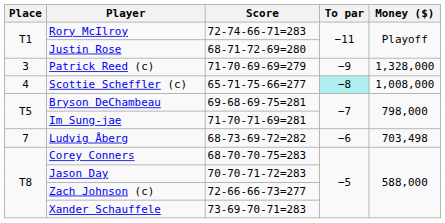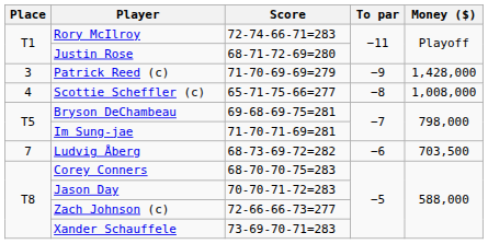 <table class="wikitable" style="width:40em;margin-bottom:0;">
 <tr>
 <th>Place</th>
 <th>Player</th>
 <th>Score</th>
 <th>To par</th>
 <th>Money ($)</th>
 </tr>
 <tr>
 <td rowspan=2 align=center>T1</td>
 <td> <a href='#'>Rory McIlroy</a></td>
 <td>72-74-66-71=283</td>
 <td rowspan=2 align=center>−11</td>
 <td rowspan=2 align=center>Playoff</td>
 </tr>
 <tr>
 <td> <a href='#'>Justin Rose</a></td>
 <td>68-71-72-69=280</td>
 </tr>
 <tr>
 <td align=center>3</td>
 <td> <a href='#'>Patrick Reed</a> (c)</td>
 <td>71-70-69-69=279</td>
 <td align=center>−9</td>
-<td align=center>1,328,000</td>
+<td align=center>1,428,000</td>
 </tr>
 <tr>
 <td align=center>4</td>
 <td> <a href='#'>Scottie Scheffler</a> (c)</td>
 <td>65-71-75-66=277</td>
-<td align=center style="background: paleturquoise;">−8</td>
+<td align=center>−8</td>
 <td align=center>1,008,000</td>
 </tr>
 <tr>
 <td rowspan=2 align=center>T5</td>
 <td> <a href='#'>Bryson DeChambeau</a></td>
 <td>69-68-69-75=281</td>
 <td rowspan=2 align=center>−7</td>
 <td rowspan=2 align=center>798,000</td>
 </tr>
 <tr>
 <td> <a href='#'>Im Sung-jae</a></td>
 <td>71-70-71-69=281</td>
 </tr>
 <tr>
 <td align=center>7</td>
 <td> <a href='#'>Ludvig Åberg</a></td>
 <td>68-73-69-72=282</td>
 <td align=center>−6</td>
-<td align=center>703,498</td>
+<td align=center>703,500</td>
 </tr>
 <tr>
 <td rowspan=4 align=center>T8</td>
 <td> <a href='#'>Corey Conners</a></td>
 <td>68-70-70-75=283</td>
 <td rowspan=4 align=center>−5</td>
 <td rowspan=4 align=center>588,000</td>
 </tr>
 <tr>
 <td> <a href='#'>Jason Day</a></td>
 <td>70-70-71-72=283</td>
 </tr>
 <tr>
 <td> <a href='#'>Zach Johnson</a> (c)</td>
 <td>72-66-66-73=277</td>
 </tr>
 <tr>
 <td> <a href='#'>Xander Schauffele</a></td>
 <td>73-69-70-71=283</td>
 </tr>
 </table>
